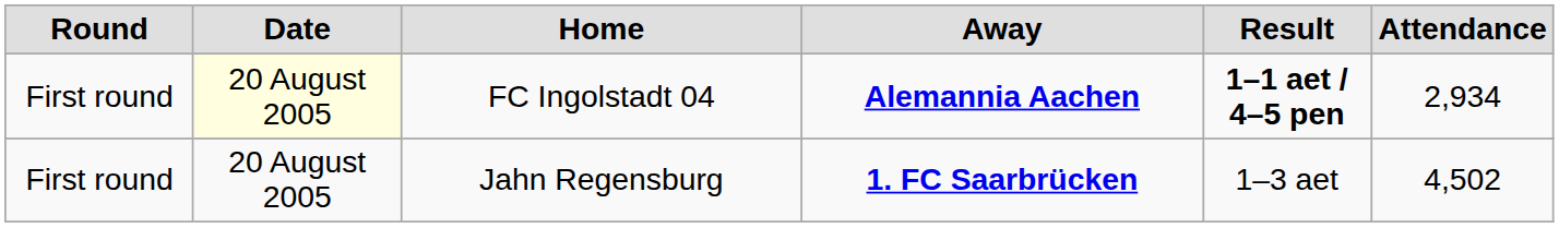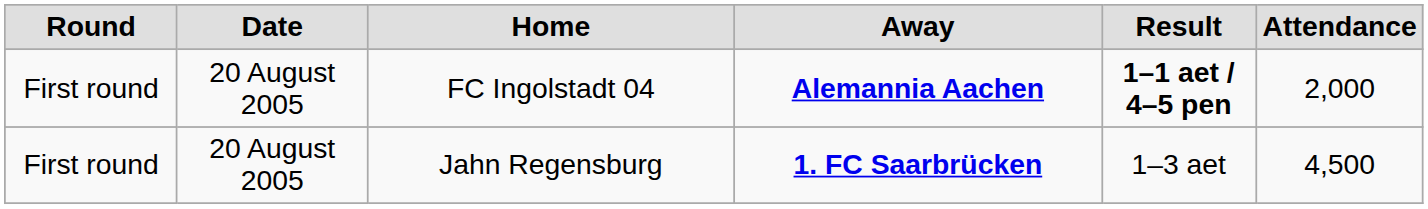 <table class="wikitable">
 <tr style="text-align:center; background:#dfdfdf;">
 <td style="width:90px;"><strong>Round</strong></td>
 <td style="width:100px;"><strong>Date</strong></td>
 <td style="width:200px;"><strong>Home</strong></td>
 <td style="width:200px;"><strong>Away</strong></td>
 <td style="width:80px;"><strong>Result</strong></td>
 <td style="width:80px;"><strong>Attendance</strong></td>
 </tr>
 <tr style="text-align:center;">
 <td>First round</td>
-<td style="background: lightyellow;">20 August 2005</td>
+<td>20 August 2005</td>
 <td>FC Ingolstadt 04</td>
 <td><strong><a href='#'>Alemannia Aachen</a></strong></td>
 <td><strong>1–1 aet / 4–5 pen</strong></td>
-<td>2,934</td>
+<td>2,000</td>
 </tr>
 <tr style="text-align:center;">
 <td>First round</td>
 <td>20 August 2005</td>
 <td>Jahn Regensburg</td>
 <td><strong><a href='#'>1. FC Saarbrücken</a></strong></td>
 <td>1–3 aet</td>
-<td>4,502</td>
+<td>4,500</td>
 </tr>
 </table>
